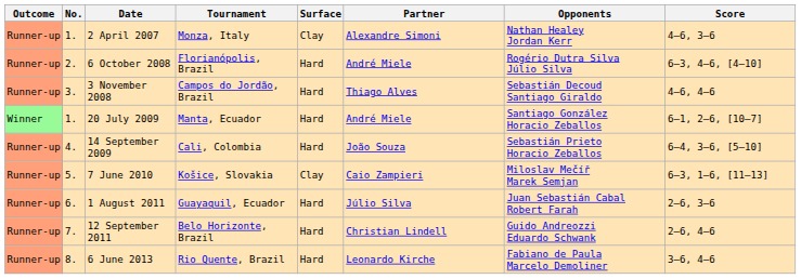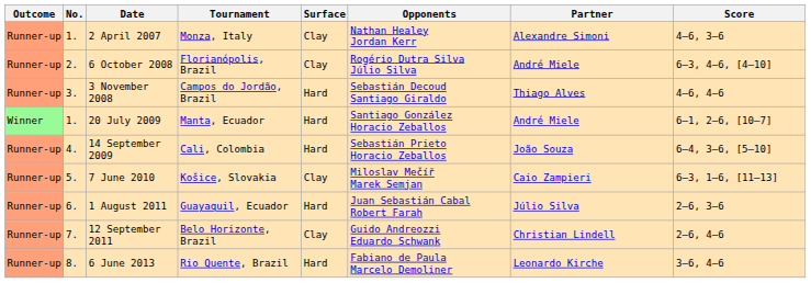 <table class="wikitable sortable" style=font-size:97%>
 <tr bgcolor="#efefef">
 <th>Outcome</th>
 <th>No.</th>
 <th width=110>Date</th>
 <th width=150>Tournament</th>
 <th>Surface</th>
+<th width=200>Opponents</th>
 <th width=200>Partner</th>
-<th width=200>Opponents</th>
 <th width=160 class=unsortable>Score</th>
 </tr>
 <tr bgcolor="moccasin">
 <td bgcolor=#FFA07A>Runner-up</td>
 <td>1.</td>
 <td>2 April 2007</td>
 <td><a href='#'>Monza</a>, Italy</td>
 <td>Clay</td>
+<td> <a href='#'>Nathan Healey</a><br> <a href='#'>Jordan Kerr</a></td>
 <td> <a href='#'>Alexandre Simoni</a></td>
-<td> <a href='#'>Nathan Healey</a><br> <a href='#'>Jordan Kerr</a></td>
 <td>4–6, 3–6</td>
 </tr>
 <tr bgcolor="moccasin">
 <td bgcolor=#FFA07A>Runner-up</td>
 <td>2.</td>
 <td>6 October 2008</td>
 <td><a href='#'>Florianópolis</a>, Brazil</td>
-<td>Hard</td>
+<td>Clay</td>
+<td> <a href='#'>Rogério Dutra Silva</a><br> <a href='#'>Júlio Silva</a></td>
 <td> <a href='#'>André Miele</a></td>
-<td> <a href='#'>Rogério Dutra Silva</a><br> <a href='#'>Júlio Silva</a></td>
 <td>6–3, 4–6, [4–10]</td>
 </tr>
 <tr bgcolor="moccasin">
 <td bgcolor=#FFA07A>Runner-up</td>
 <td>3.</td>
 <td>3 November 2008</td>
 <td><a href='#'>Campos do Jordão</a>, Brazil</td>
 <td>Hard</td>
+<td> <a href='#'>Sebastián Decoud</a><br> <a href='#'>Santiago Giraldo</a></td>
 <td> <a href='#'>Thiago Alves</a></td>
-<td> <a href='#'>Sebastián Decoud</a><br> <a href='#'>Santiago Giraldo</a></td>
 <td>4–6, 4–6</td>
 </tr>
 <tr bgcolor="moccasin">
 <td bgcolor=98FB98>Winner</td>
 <td>1.</td>
 <td>20 July 2009</td>
 <td><a href='#'>Manta</a>, Ecuador</td>
 <td>Hard</td>
+<td> <a href='#'>Santiago González</a><br> <a href='#'>Horacio Zeballos</a></td>
 <td> <a href='#'>André Miele</a></td>
-<td> <a href='#'>Santiago González</a><br> <a href='#'>Horacio Zeballos</a></td>
 <td>6–1, 2–6, [10–7]</td>
 </tr>
 <tr bgcolor="moccasin">
 <td bgcolor=#FFA07A>Runner-up</td>
 <td>4.</td>
 <td>14 September 2009</td>
 <td><a href='#'>Cali</a>, Colombia</td>
 <td>Hard</td>
+<td> <a href='#'>Sebastián Prieto</a><br> <a href='#'>Horacio Zeballos</a></td>
 <td> <a href='#'>João Souza</a></td>
-<td> <a href='#'>Sebastián Prieto</a><br> <a href='#'>Horacio Zeballos</a></td>
 <td>6–4, 3–6, [5–10]</td>
 </tr>
 <tr bgcolor="moccasin">
 <td bgcolor=#FFA07A>Runner-up</td>
 <td>5.</td>
 <td>7 June 2010</td>
 <td><a href='#'>Košice</a>, Slovakia</td>
 <td>Clay</td>
+<td> <a href='#'>Miloslav Mečíř</a><br> <a href='#'>Marek Semjan</a></td>
 <td> <a href='#'>Caio Zampieri</a></td>
-<td> <a href='#'>Miloslav Mečíř</a><br> <a href='#'>Marek Semjan</a></td>
 <td>6–3, 1–6, [11–13]</td>
 </tr>
 <tr bgcolor="moccasin">
 <td bgcolor=#FFA07A>Runner-up</td>
 <td>6.</td>
 <td>1 August 2011</td>
 <td><a href='#'>Guayaquil</a>, Ecuador</td>
 <td>Hard</td>
+<td> <a href='#'>Juan Sebastián Cabal</a><br> <a href='#'>Robert Farah</a></td>
 <td> <a href='#'>Júlio Silva</a></td>
-<td> <a href='#'>Juan Sebastián Cabal</a><br> <a href='#'>Robert Farah</a></td>
 <td>2–6, 3–6</td>
 </tr>
 <tr bgcolor="moccasin">
 <td bgcolor=#FFA07A>Runner-up</td>
 <td>7.</td>
 <td>12 September 2011</td>
 <td><a href='#'>Belo Horizonte</a>, Brazil</td>
-<td>Hard</td>
+<td>Clay</td>
+<td> <a href='#'>Guido Andreozzi</a><br> <a href='#'>Eduardo Schwank</a></td>
 <td> <a href='#'>Christian Lindell</a></td>
-<td> <a href='#'>Guido Andreozzi</a><br> <a href='#'>Eduardo Schwank</a></td>
 <td>2–6, 4–6</td>
 </tr>
 <tr bgcolor="moccasin">
 <td bgcolor=#FFA07A>Runner-up</td>
 <td>8.</td>
 <td>6 June 2013</td>
 <td><a href='#'>Rio Quente</a>, Brazil</td>
 <td>Hard</td>
+<td> <a href='#'>Fabiano de Paula</a><br> <a href='#'>Marcelo Demoliner</a></td>
 <td> <a href='#'>Leonardo Kirche</a></td>
-<td> <a href='#'>Fabiano de Paula</a><br> <a href='#'>Marcelo Demoliner</a></td>
 <td>3–6, 4–6</td>
 </tr>
 </table>
